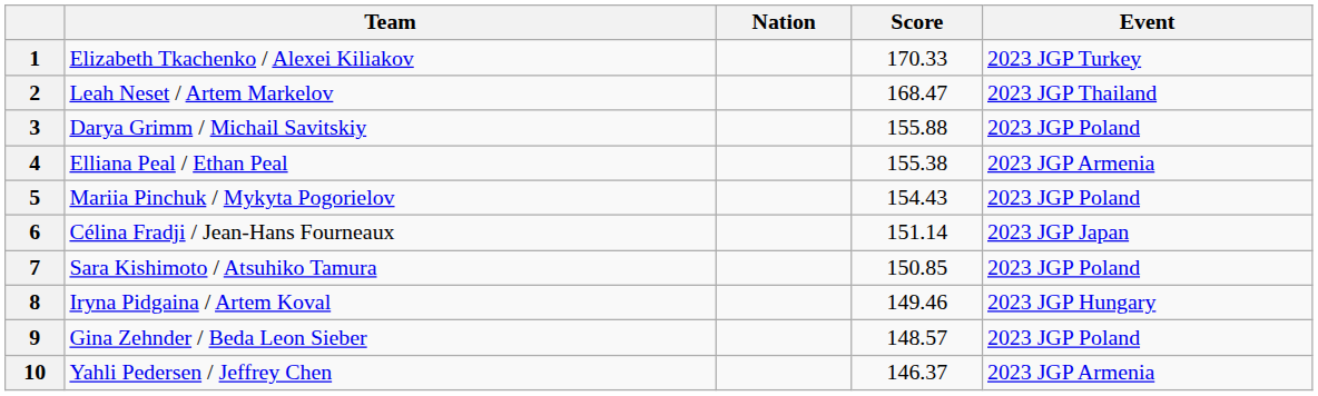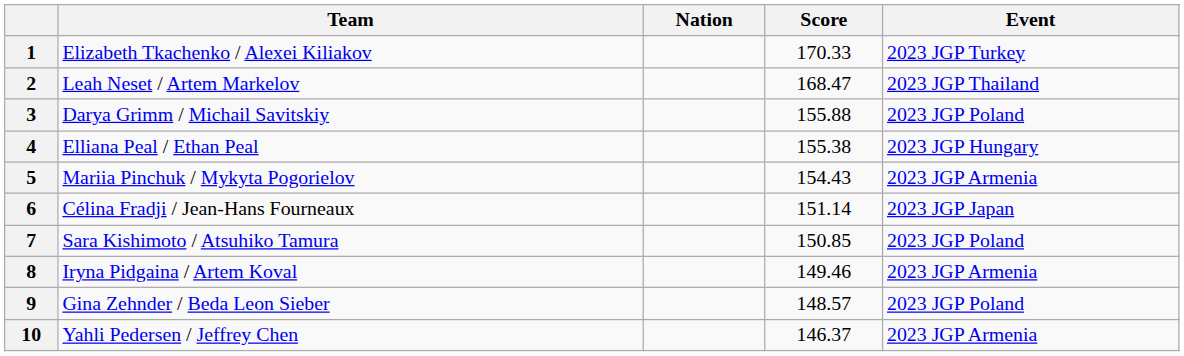 <table class="wikitable sortable" style="text-align:left; width:75%">
 <tr>
 <th scope="col"></th>
 <th scope="col">Team</th>
 <th scope="col">Nation</th>
 <th scope="col">Score</th>
 <th scope="col">Event</th>
 </tr>
 <tr>
 <th scope="row">1</th>
 <td><a href='#'>Elizabeth Tkachenko</a> / <a href='#'>Alexei Kiliakov</a></td>
 <td></td>
 <td style="text-align:center;">170.33</td>
 <td><a href='#'>2023 JGP Turkey</a></td>
 </tr>
 <tr>
 <th scope="row">2</th>
 <td><a href='#'>Leah Neset</a> / <a href='#'>Artem Markelov</a></td>
 <td></td>
 <td style="text-align:center;">168.47</td>
 <td><a href='#'>2023 JGP Thailand</a></td>
 </tr>
 <tr>
 <th scope="row">3</th>
 <td><a href='#'>Darya Grimm</a> / <a href='#'>Michail Savitskiy</a></td>
 <td></td>
 <td style="text-align:center;">155.88</td>
 <td><a href='#'>2023 JGP Poland</a></td>
 </tr>
 <tr>
 <th scope="row">4</th>
 <td><a href='#'>Elliana Peal</a> / <a href='#'>Ethan Peal</a></td>
 <td></td>
 <td style="text-align:center;">155.38</td>
-<td><a href='#'>2023 JGP Armenia</a></td>
+<td><a href='#'>2023 JGP Hungary</a></td>
 </tr>
 <tr>
 <th scope="row">5</th>
 <td><a href='#'>Mariia Pinchuk</a> / <a href='#'>Mykyta Pogorielov</a></td>
 <td></td>
 <td style="text-align:center;">154.43</td>
-<td><a href='#'>2023 JGP Poland</a></td>
+<td><a href='#'>2023 JGP Armenia</a></td>
 </tr>
 <tr>
 <th scope="row">6</th>
 <td><a href='#'>Célina Fradji</a> / Jean-Hans Fourneaux</td>
 <td></td>
 <td style="text-align:center;">151.14</td>
 <td><a href='#'>2023 JGP Japan</a></td>
 </tr>
 <tr>
 <th scope="row">7</th>
 <td><a href='#'>Sara Kishimoto</a> / <a href='#'>Atsuhiko Tamura</a></td>
 <td></td>
 <td style="text-align:center;">150.85</td>
 <td><a href='#'>2023 JGP Poland</a></td>
 </tr>
 <tr>
 <th scope="row">8</th>
 <td><a href='#'>Iryna Pidgaina</a> / <a href='#'>Artem Koval</a></td>
 <td></td>
 <td style="text-align:center;">149.46</td>
-<td><a href='#'>2023 JGP Hungary</a></td>
+<td><a href='#'>2023 JGP Armenia</a></td>
 </tr>
 <tr>
 <th scope="row">9</th>
 <td><a href='#'>Gina Zehnder</a> / <a href='#'>Beda Leon Sieber</a></td>
 <td></td>
 <td style="text-align:center;">148.57</td>
 <td><a href='#'>2023 JGP Poland</a></td>
 </tr>
 <tr>
 <th scope="row">10</th>
 <td><a href='#'>Yahli Pedersen</a> / <a href='#'>Jeffrey Chen</a></td>
 <td></td>
 <td style="text-align:center;">146.37</td>
 <td><a href='#'>2023 JGP Armenia</a></td>
 </tr>
 </table>
